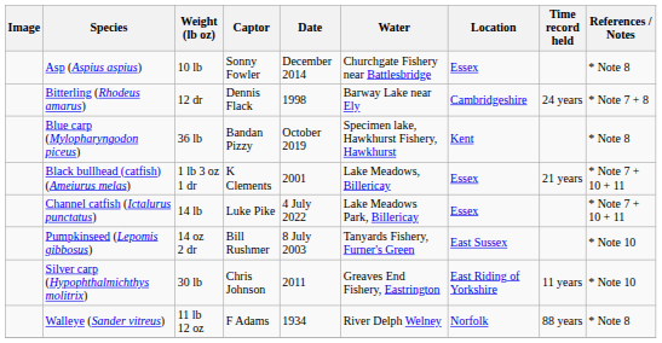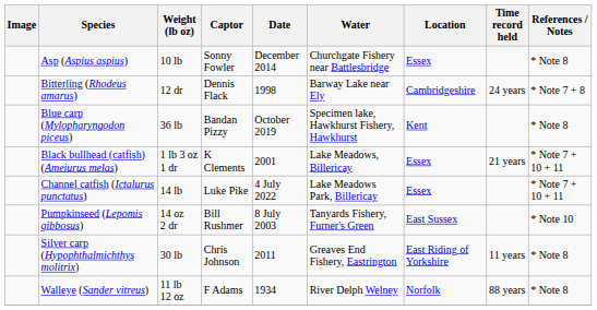 <table class="wikitable" border="1">
 <tr>
 <th>Image</th>
 <th>Species</th>
 <th>Weight<br>(lb oz)</th>
 <th>Captor</th>
 <th>Date</th>
 <th>Water</th>
 <th>Location</th>
 <th>Time record<br>held</th>
 <th>References / Notes</th>
 </tr>
 <tr>
 <td rowspan=1></td>
 <td rowspan=1><a href='#'>Asp</a> (<em><a href='#'>Aspius aspius</a></em>)</td>
 <td>10 lb</td>
 <td>Sonny Fowler</td>
 <td>December 2014</td>
 <td>Churchgate Fishery near <a href='#'>Battlesbridge</a></td>
 <td><a href='#'>Essex</a></td>
 <td></td>
 <td> * Note 8</td>
 </tr>
 <tr>
 <td rowspan=1></td>
 <td rowspan=1><a href='#'>Bitterling</a> (<em><a href='#'>Rhodeus amarus</a></em>)</td>
 <td>12 dr</td>
 <td>Dennis Flack</td>
 <td>1998</td>
 <td>Barway Lake near <a href='#'>Ely</a></td>
 <td><a href='#'>Cambridgeshire</a></td>
 <td>24 years</td>
 <td> * Note 7 + 8</td>
 </tr>
 <tr>
 <td rowspan=1></td>
 <td rowspan=1><a href='#'>Blue carp</a> (<em><a href='#'>Mylopharyngodon piceus</a></em>)</td>
 <td>36 lb</td>
 <td>Bandan Pizzy</td>
 <td>October 2019</td>
 <td>Specimen lake, Hawkhurst Fishery, <a href='#'>Hawkhurst</a></td>
 <td><a href='#'>Kent</a></td>
 <td></td>
 <td> * Note 8</td>
 </tr>
 <tr>
 <td></td>
 <td><a href='#'>Black bullhead (catfish)</a> (<em><a href='#'>Ameiurus melas</a></em>)</td>
 <td>1 lb 3 oz 1 dr</td>
 <td>K Clements</td>
 <td>2001</td>
 <td>Lake Meadows, <a href='#'>Billericay</a></td>
 <td><a href='#'>Essex</a></td>
 <td>21 years</td>
 <td> * Note 7 + 10 + 11</td>
 </tr>
 <tr>
 <td></td>
 <td><a href='#'>Channel catfish</a> (<em><a href='#'>Ictalurus punctatus</a></em>)</td>
 <td>14 lb</td>
 <td>Luke Pike</td>
 <td>4 July 2022</td>
 <td>Lake Meadows Park, <a href='#'>Billericay</a></td>
 <td><a href='#'>Essex</a></td>
 <td></td>
 <td> * Note 7 + 10 + 11</td>
 </tr>
 <tr>
 <td></td>
 <td><a href='#'>Pumpkinseed</a> (<em><a href='#'>Lepomis gibbosus</a></em>)</td>
 <td>14 oz 2 dr</td>
 <td>Bill Rushmer</td>
 <td>8 July 2003</td>
 <td>Tanyards Fishery, <a href='#'>Furner's Green</a></td>
 <td><a href='#'>East Sussex</a></td>
 <td></td>
 <td> * Note 10</td>
 </tr>
 <tr>
 <td rowspan=1></td>
 <td rowspan=1><a href='#'>Silver carp</a> (<em><a href='#'>Hypophthalmichthys molitrix</a></em>)</td>
 <td>30 lb</td>
 <td>Chris Johnson</td>
 <td>2011</td>
 <td>Greaves End Fishery, <a href='#'>Eastrington</a></td>
 <td><a href='#'>East Riding of Yorkshire</a></td>
 <td>11 years</td>
-<td>* Note 10</td>
+<td>* Note 8</td>
 </tr>
 <tr>
 <td rowspan=1></td>
 <td rowspan=1><a href='#'>Walleye</a> (<em><a href='#'>Sander vitreus</a></em>)</td>
 <td>11 lb 12 oz</td>
 <td>F Adams</td>
 <td>1934</td>
 <td>River Delph <a href='#'>Welney</a></td>
 <td><a href='#'>Norfolk</a></td>
 <td>88 years</td>
 <td> * Note 8</td>
 </tr>
 <tr>
 </tr>
 </table>
